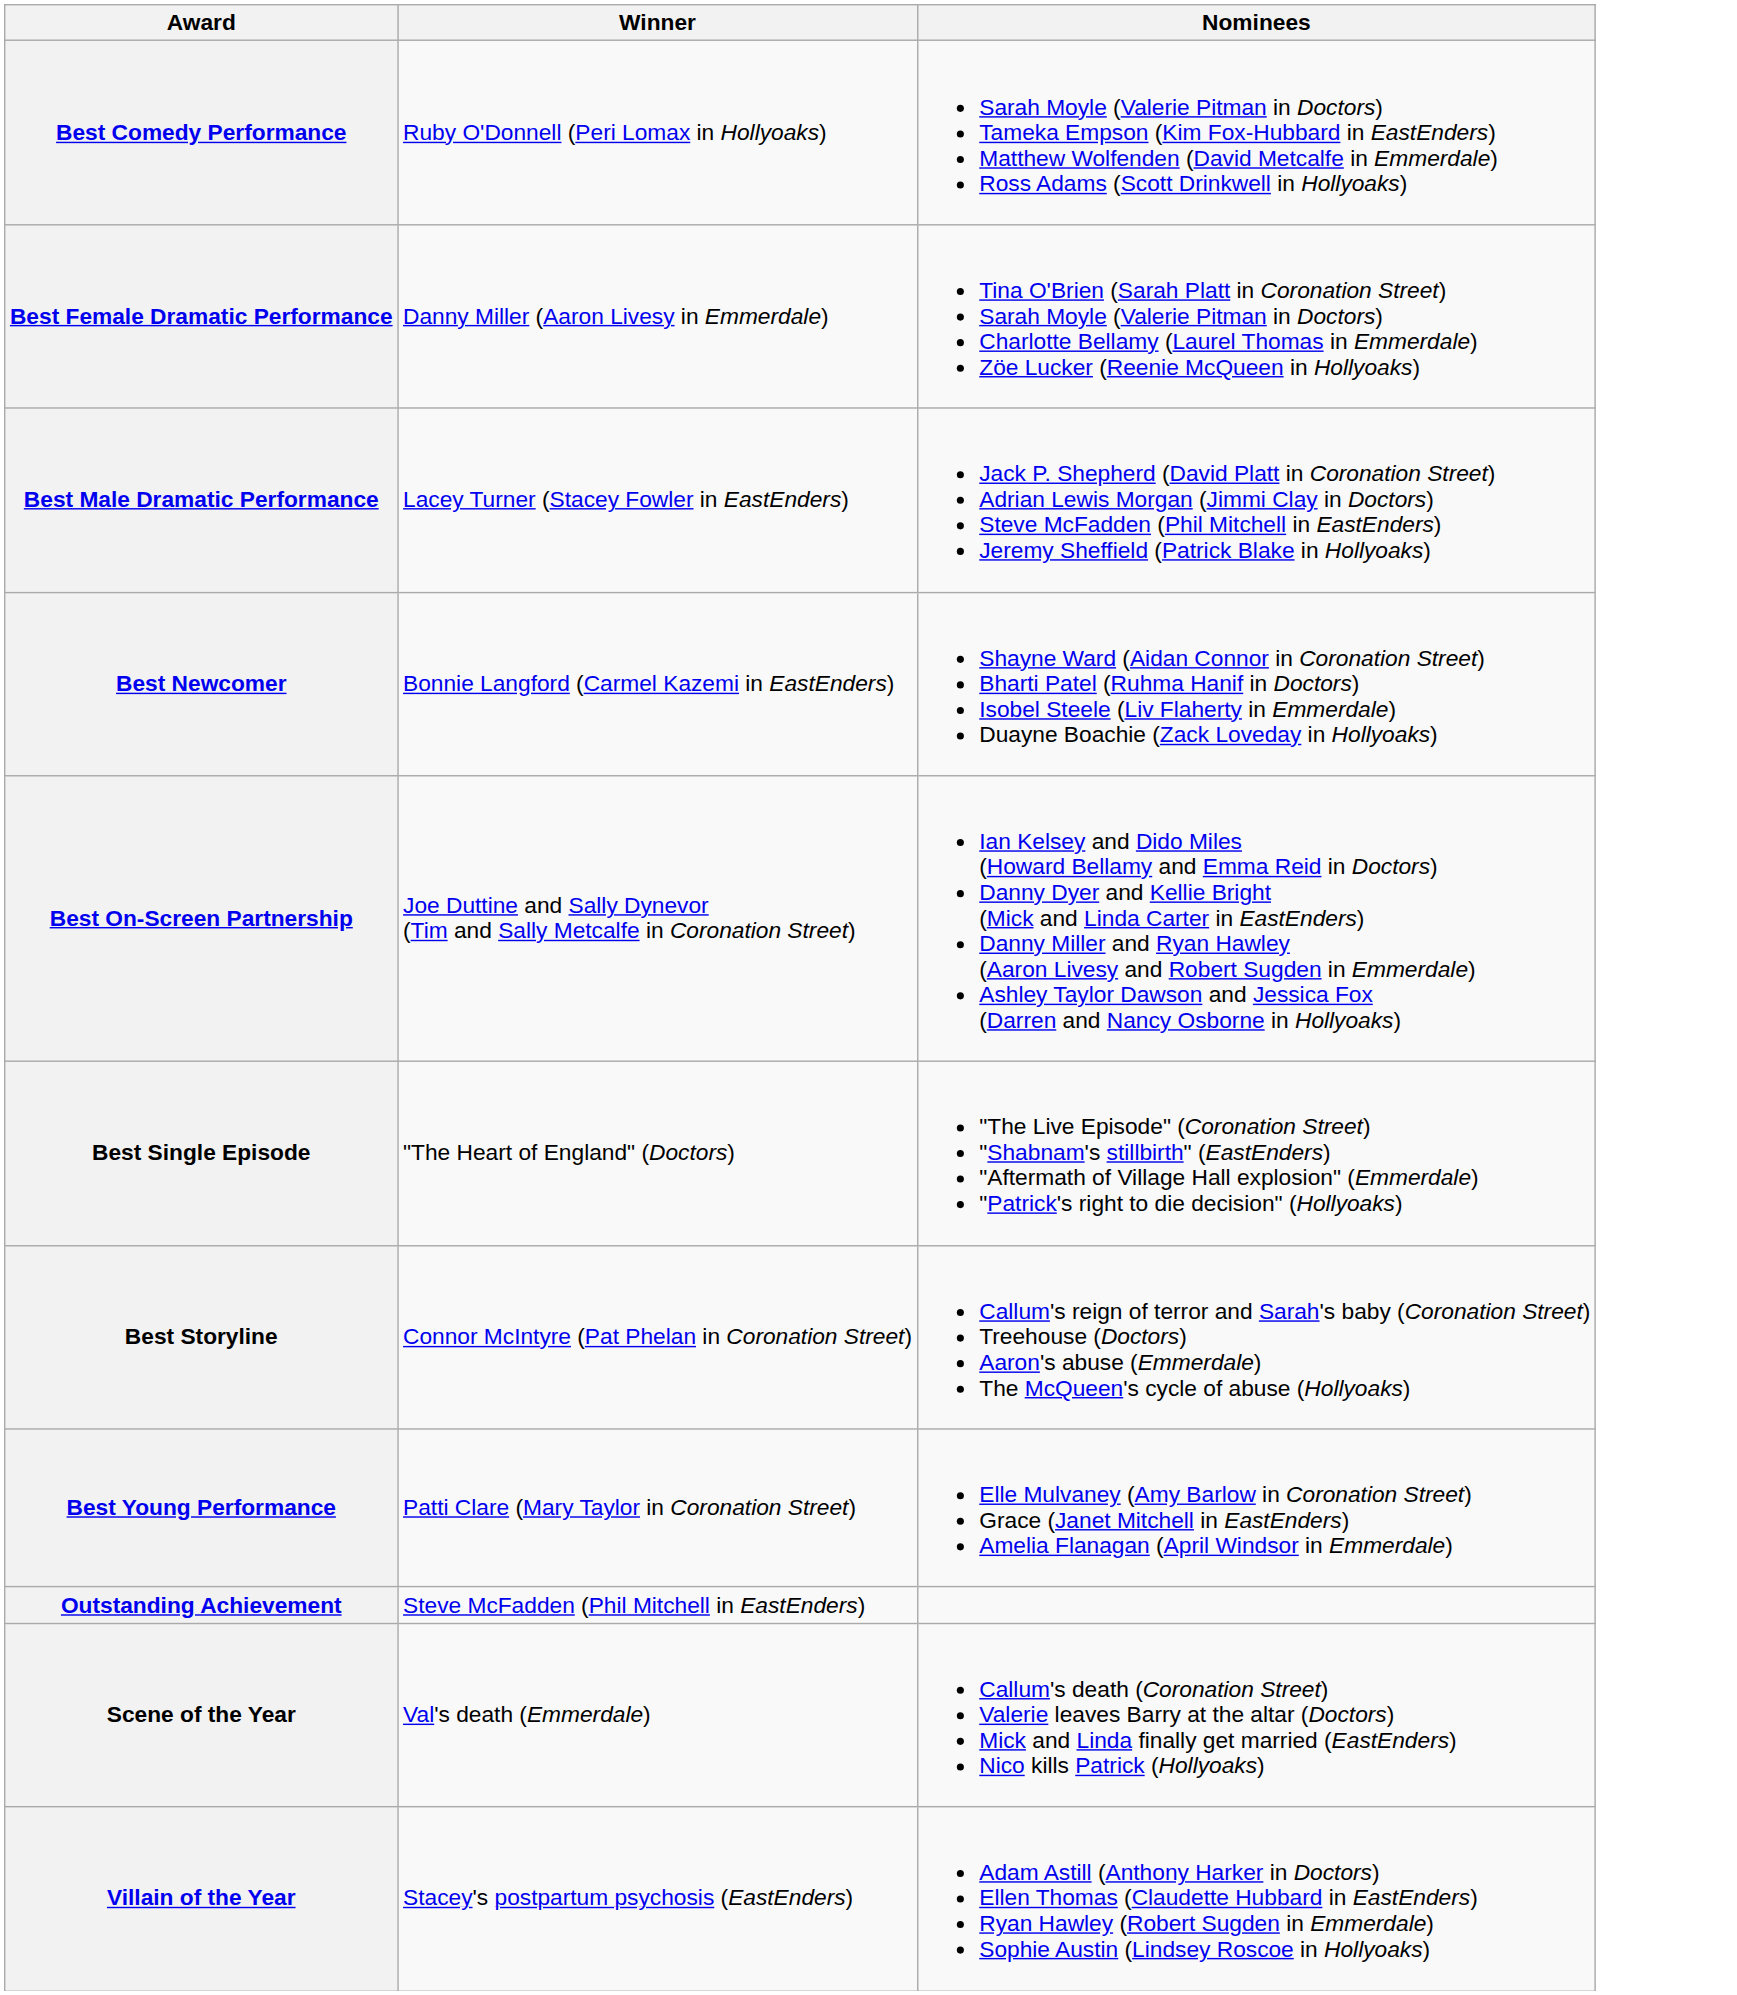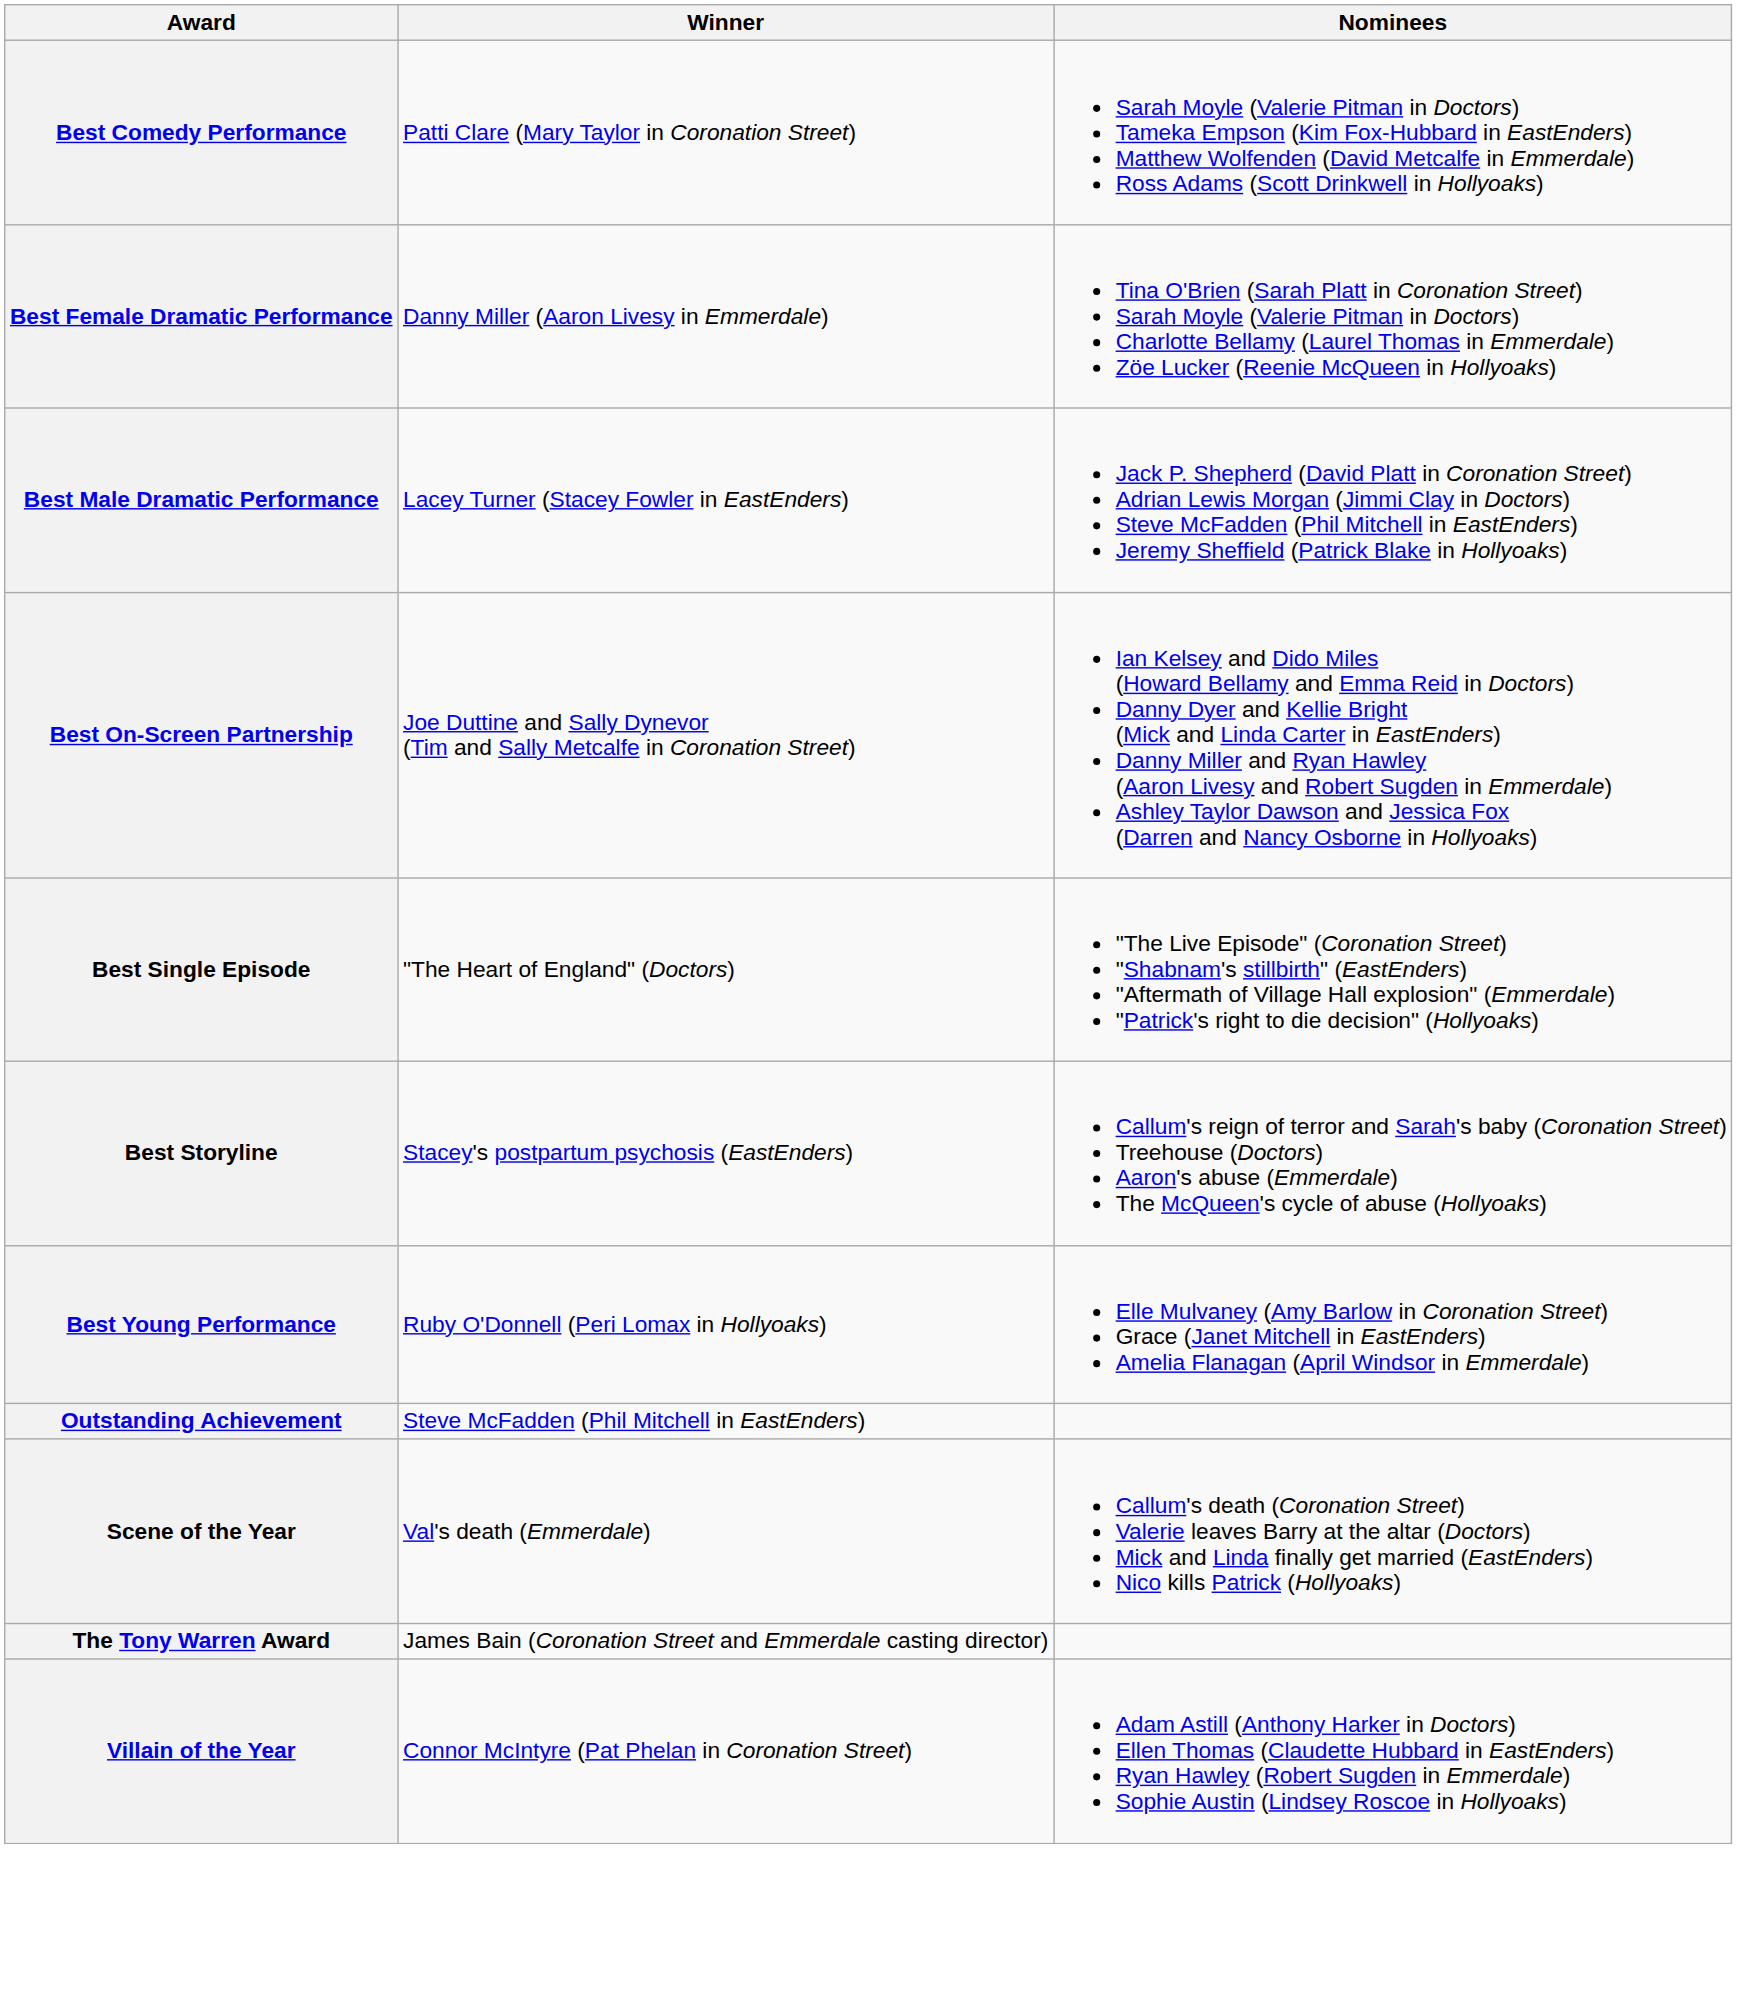 <table class="wikitable">
 <tr>
 <th>Award</th>
 <th>Winner</th>
 <th>Nominees</th>
 </tr>
 <tr>
 <th scope="row"><a href='#'>Best Comedy Performance</a></th>
-<td><a href='#'>Ruby O'Donnell</a> (<a href='#'>Peri Lomax</a> in <em>Hollyoaks</em>)</td>
+<td><a href='#'>Patti Clare</a> (<a href='#'>Mary Taylor</a> in <em>Coronation Street</em>)</td>
 <td><br><ul><li><a href='#'>Sarah Moyle</a> (<a href='#'>Valerie Pitman</a> in <em>Doctors</em>)</li><li><a href='#'>Tameka Empson</a> (<a href='#'>Kim Fox-Hubbard</a> in <em>EastEnders</em>)</li><li><a href='#'>Matthew Wolfenden</a> (<a href='#'>David Metcalfe</a> in <em>Emmerdale</em>)</li><li><a href='#'>Ross Adams</a> (<a href='#'>Scott Drinkwell</a> in <em>Hollyoaks</em>)</li></ul></td>
 </tr>
 <tr>
 <th scope="row"><a href='#'>Best Female Dramatic Performance</a></th>
 <td><a href='#'>Danny Miller</a> (<a href='#'>Aaron Livesy</a> in <em>Emmerdale</em>)</td>
 <td><br><ul><li><a href='#'>Tina O'Brien</a> (<a href='#'>Sarah Platt</a> in <em>Coronation Street</em>)</li><li><a href='#'>Sarah Moyle</a> (<a href='#'>Valerie Pitman</a> in <em>Doctors</em>)</li><li><a href='#'>Charlotte Bellamy</a> (<a href='#'>Laurel Thomas</a> in <em>Emmerdale</em>)</li><li><a href='#'>Zöe Lucker</a> (<a href='#'>Reenie McQueen</a> in <em>Hollyoaks</em>)</li></ul></td>
 </tr>
 <tr>
 <th scope="row"><a href='#'>Best Male Dramatic Performance</a></th>
 <td><a href='#'>Lacey Turner</a> (<a href='#'>Stacey Fowler</a> in <em>EastEnders</em>)</td>
 <td><br><ul><li><a href='#'>Jack P. Shepherd</a> (<a href='#'>David Platt</a> in <em>Coronation Street</em>)</li><li><a href='#'>Adrian Lewis Morgan</a> (<a href='#'>Jimmi Clay</a> in <em>Doctors</em>)</li><li><a href='#'>Steve McFadden</a> (<a href='#'>Phil Mitchell</a> in <em>EastEnders</em>)</li><li><a href='#'>Jeremy Sheffield</a> (<a href='#'>Patrick Blake</a> in <em>Hollyoaks</em>)</li></ul></td>
 </tr>
 <tr>
-<th scope="row"><a href='#'>Best Newcomer</a></th>
-<td><a href='#'>Bonnie Langford</a> (<a href='#'>Carmel Kazemi</a> in <em>EastEnders</em>)</td>
-<td><br><ul><li><a href='#'>Shayne Ward</a> (<a href='#'>Aidan Connor</a> in <em>Coronation Street</em>)</li><li><a href='#'>Bharti Patel</a> (<a href='#'>Ruhma Hanif</a> in <em>Doctors</em>)</li><li><a href='#'>Isobel Steele</a> (<a href='#'>Liv Flaherty</a> in <em>Emmerdale</em>)</li><li>Duayne Boachie (<a href='#'>Zack Loveday</a> in <em>Hollyoaks</em>)</li></ul></td>
-</tr>
-<tr>
 <th scope="row"><a href='#'>Best On-Screen Partnership</a></th>
 <td><a href='#'>Joe Duttine</a> and <a href='#'>Sally Dynevor</a><br>(<a href='#'>Tim</a> and <a href='#'>Sally Metcalfe</a> in <em>Coronation Street</em>)</td>
 <td><br><ul><li><a href='#'>Ian Kelsey</a> and <a href='#'>Dido Miles</a><br>(<a href='#'>Howard Bellamy</a> and <a href='#'>Emma Reid</a> in <em>Doctors</em>)</li><li><a href='#'>Danny Dyer</a> and <a href='#'>Kellie Bright</a><br>(<a href='#'>Mick</a> and <a href='#'>Linda Carter</a> in <em>EastEnders</em>)</li><li><a href='#'>Danny Miller</a> and <a href='#'>Ryan Hawley</a><br>(<a href='#'>Aaron Livesy</a> and <a href='#'>Robert Sugden</a> in <em>Emmerdale</em>)</li><li><a href='#'>Ashley Taylor Dawson</a> and <a href='#'>Jessica Fox</a><br>(<a href='#'>Darren</a> and <a href='#'>Nancy Osborne</a> in <em>Hollyoaks</em>)</li></ul></td>
 </tr>
 <tr>
 <th scope="row">Best Single Episode</th>
 <td>"The Heart of England" (<em>Doctors</em>)</td>
 <td><br><ul><li>"The Live Episode" (<em>Coronation Street</em>)</li><li>"<a href='#'>Shabnam</a>'s <a href='#'>stillbirth</a>" (<em>EastEnders</em>)</li><li>"Aftermath of Village Hall explosion" (<em>Emmerdale</em>)</li><li>"<a href='#'>Patrick</a>'s right to die decision" (<em>Hollyoaks</em>)</li></ul></td>
 </tr>
 <tr>
 <th scope="row">Best Storyline</th>
-<td><a href='#'>Connor McIntyre</a> (<a href='#'>Pat Phelan</a> in <em>Coronation Street</em>)</td>
+<td><a href='#'>Stacey</a>'s <a href='#'>postpartum psychosis</a> (<em>EastEnders</em>)</td>
 <td><br><ul><li><a href='#'>Callum</a>'s reign of terror and <a href='#'>Sarah</a>'s baby (<em>Coronation Street</em>)</li><li>Treehouse (<em>Doctors</em>)</li><li><a href='#'>Aaron</a>'s abuse (<em>Emmerdale</em>)</li><li>The <a href='#'>McQueen</a>'s cycle of abuse (<em>Hollyoaks</em>)</li></ul></td>
 </tr>
 <tr>
 <th scope="row"><a href='#'>Best Young Performance</a></th>
-<td><a href='#'>Patti Clare</a> (<a href='#'>Mary Taylor</a> in <em>Coronation Street</em>)</td>
+<td><a href='#'>Ruby O'Donnell</a> (<a href='#'>Peri Lomax</a> in <em>Hollyoaks</em>)</td>
 <td><br><ul><li><a href='#'>Elle Mulvaney</a> (<a href='#'>Amy Barlow</a> in <em>Coronation Street</em>)</li><li>Grace (<a href='#'>Janet Mitchell</a> in <em>EastEnders</em>)</li><li><a href='#'>Amelia Flanagan</a> (<a href='#'>April Windsor</a> in <em>Emmerdale</em>)</li></ul></td>
 </tr>
 <tr>
 <th scope="row"><a href='#'>Outstanding Achievement</a></th>
 <td><a href='#'>Steve McFadden</a> (<a href='#'>Phil Mitchell</a> in <em>EastEnders</em>)</td>
 <td></td>
 </tr>
 <tr>
 <th scope="row">Scene of the Year</th>
 <td><a href='#'>Val</a>'s death (<em>Emmerdale</em>)</td>
 <td><br><ul><li><a href='#'>Callum</a>'s death (<em>Coronation Street</em>)</li><li><a href='#'>Valerie</a> leaves Barry at the altar (<em>Doctors</em>)</li><li><a href='#'>Mick</a> and <a href='#'>Linda</a> finally get married (<em>EastEnders</em>)</li><li><a href='#'>Nico</a> kills <a href='#'>Patrick</a> (<em>Hollyoaks</em>)</li></ul></td>
 </tr>
 <tr>
+<th scope="row">The <a href='#'>Tony Warren</a> Award</th>
+<td>James Bain (<em>Coronation Street</em> and <em>Emmerdale</em> casting director)</td>
+<td></td>
+</tr>
+<tr>
 <th scope="row"><a href='#'>Villain of the Year</a></th>
-<td><a href='#'>Stacey</a>'s <a href='#'>postpartum psychosis</a> (<em>EastEnders</em>)</td>
+<td><a href='#'>Connor McIntyre</a> (<a href='#'>Pat Phelan</a> in <em>Coronation Street</em>)</td>
 <td><br><ul><li><a href='#'>Adam Astill</a> (<a href='#'>Anthony Harker</a> in <em>Doctors</em>)</li><li><a href='#'>Ellen Thomas</a> (<a href='#'>Claudette Hubbard</a> in <em>EastEnders</em>)</li><li><a href='#'>Ryan Hawley</a> (<a href='#'>Robert Sugden</a> in <em>Emmerdale</em>)</li><li><a href='#'>Sophie Austin</a> (<a href='#'>Lindsey Roscoe</a> in <em>Hollyoaks</em>)</li></ul></td>
 </tr>
 </table>
